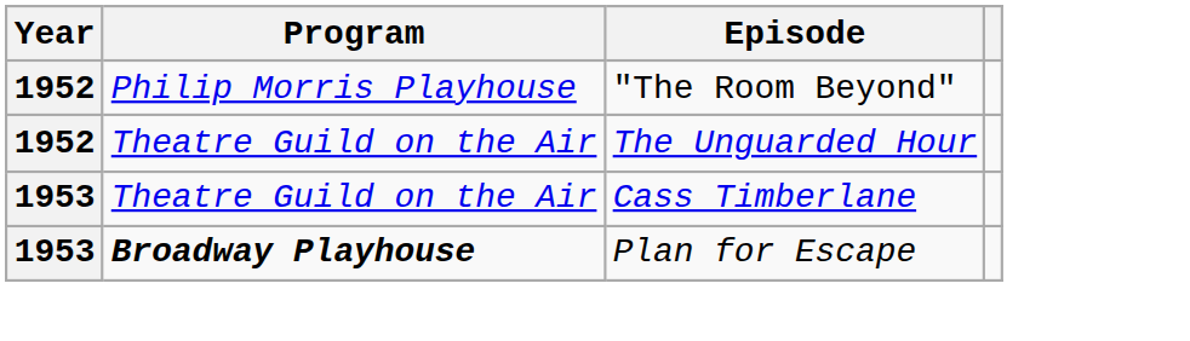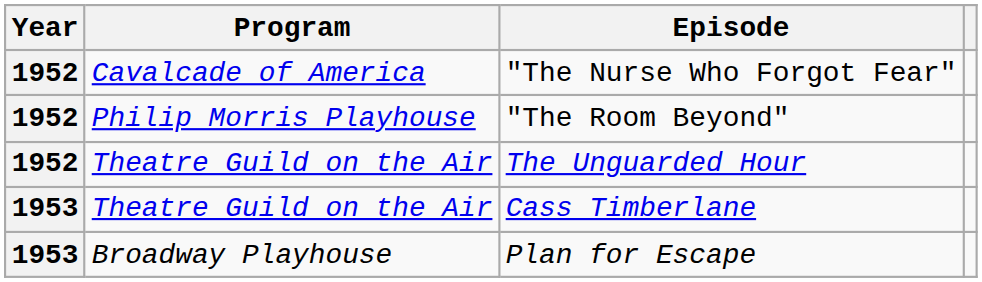 <table class="wikitable sortable plainrowheaders">
 <tr>
 <th>Year</th>
 <th>Program</th>
 <th>Episode</th>
 <th class="unsortable"></th>
+</tr>
+<tr>
+<th scope="row">1952</th>
+<td><em><a href='#'>Cavalcade of America</a></em></td>
+<td>"The Nurse Who Forgot Fear"</td>
+<td style="text-align:center;"></td>
 </tr>
 <tr>
 <th scope="row">1952</th>
 <td><em><a href='#'>Philip Morris Playhouse</a></em></td>
 <td>"The Room Beyond"</td>
 <td style="text-align:center;"></td>
 </tr>
 <tr>
 <th scope="row">1952</th>
 <td><em><a href='#'>Theatre Guild on the Air</a></em></td>
 <td><em><a href='#'>The Unguarded Hour</a></em></td>
 <td style="text-align:center;"></td>
 </tr>
 <tr>
 <th scope="row">1953</th>
 <td><em><a href='#'>Theatre Guild on the Air</a></em></td>
 <td><em><a href='#'>Cass Timberlane</a></em></td>
 <td style="text-align:center;"></td>
 </tr>
 <tr>
 <th scope="row">1953</th>
-<td><strong><em>Broadway Playhouse</em></strong></td>
+<td><em>Broadway Playhouse</em></td>
 <td><em>Plan for Escape</em></td>
 <td style="text-align:center;"></td>
 </tr>
 </table>
